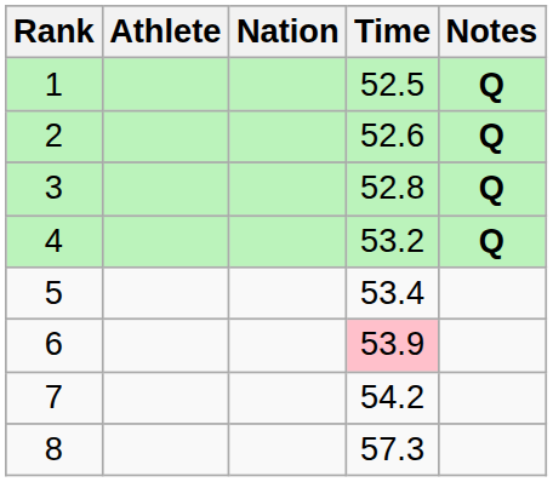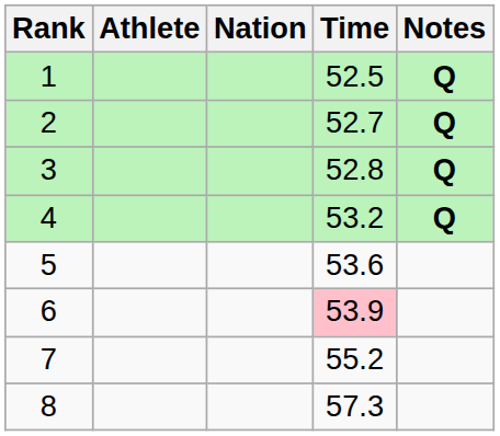 <table class="wikitable sortable" style="text-align:center">
 <tr>
 <th>Rank</th>
 <th>Athlete</th>
 <th>Nation</th>
 <th>Time</th>
 <th>Notes</th>
 </tr>
 <tr bgcolor=#bbf3bb>
 <td>1</td>
 <td align=left></td>
 <td align=left></td>
 <td>52.5</td>
 <td><strong>Q</strong></td>
 </tr>
 <tr bgcolor=#bbf3bb>
 <td>2</td>
 <td align=left></td>
 <td align=left></td>
-<td>52.6</td>
+<td>52.7</td>
 <td><strong>Q</strong></td>
 </tr>
 <tr bgcolor=#bbf3bb>
 <td>3</td>
 <td align=left></td>
 <td align=left></td>
 <td>52.8</td>
 <td><strong>Q</strong></td>
 </tr>
 <tr bgcolor=#bbf3bb>
 <td>4</td>
 <td align=left></td>
 <td align=left></td>
 <td>53.2</td>
 <td><strong>Q</strong></td>
 </tr>
 <tr>
 <td>5</td>
 <td align=left></td>
 <td align=left></td>
-<td>53.4</td>
+<td>53.6</td>
 <td></td>
 </tr>
 <tr>
 <td>6</td>
 <td align=left></td>
 <td align=left></td>
 <td style="background: pink;">53.9</td>
 <td></td>
 </tr>
 <tr>
 <td>7</td>
 <td align=left></td>
 <td align=left></td>
-<td>54.2</td>
+<td>55.2</td>
 <td></td>
 </tr>
 <tr>
 <td>8</td>
 <td align=left></td>
 <td align=left></td>
 <td>57.3</td>
 <td></td>
 </tr>
 </table>
